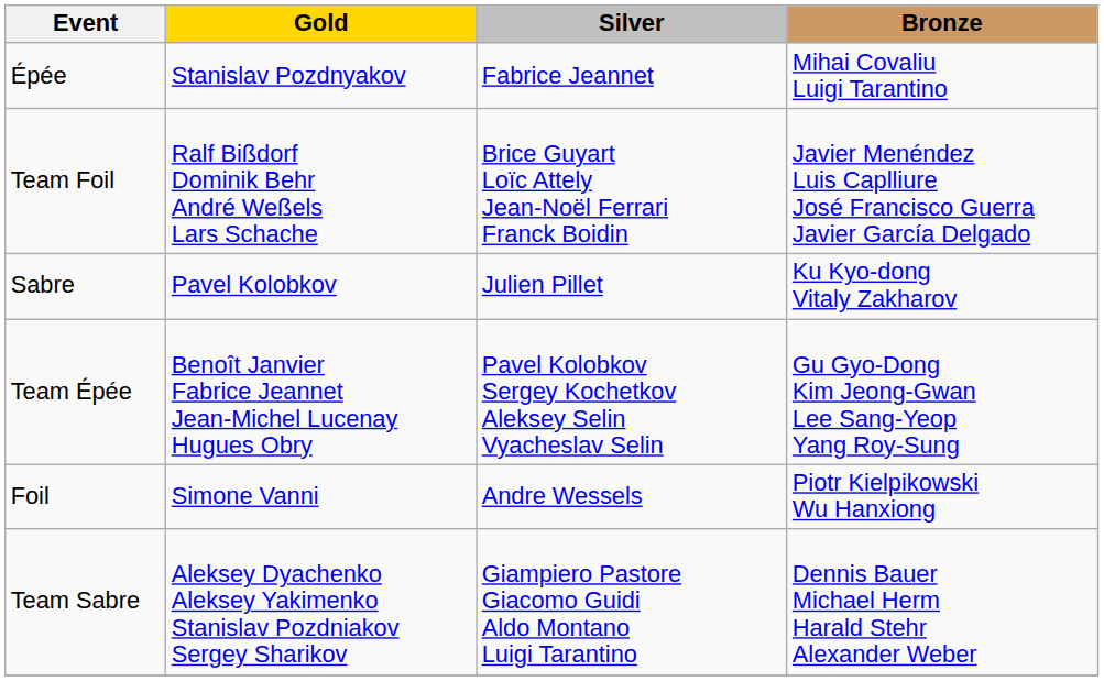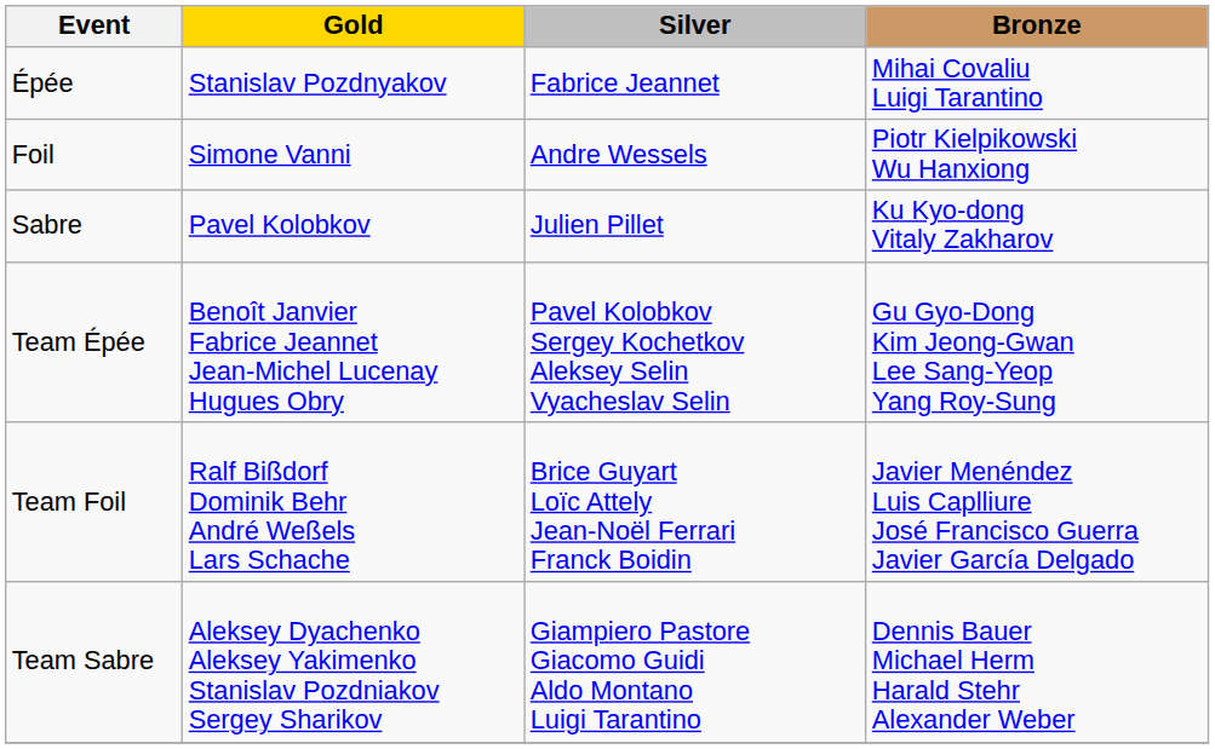 <table class="wikitable">
 <tr>
 <th width="100">Event</th>
 <th style="background-color:gold;" width="200"> Gold</th>
 <th style="background-color:silver;" width="200"> Silver</th>
 <th style="background-color:#CC9966;" width="200"> Bronze</th>
 </tr>
 <tr>
 <td>Épée</td>
 <td> <a href='#'>Stanislav Pozdnyakov</a></td>
 <td> <a href='#'>Fabrice Jeannet</a></td>
 <td> <a href='#'>Mihai Covaliu</a> <br>  <a href='#'>Luigi Tarantino</a></td>
 </tr>
 <tr>
-<td>Team Foil</td>
-<td><br><a href='#'>Ralf Bißdorf</a><br><a href='#'>Dominik Behr</a><br><a href='#'>André Weßels</a><br><a href='#'>Lars Schache</a></td>
-<td><br><a href='#'>Brice Guyart</a><br><a href='#'>Loïc Attely</a><br><a href='#'>Jean-Noël Ferrari</a><br><a href='#'>Franck Boidin</a></td>
-<td><br><a href='#'>Javier Menéndez</a><br><a href='#'>Luis Caplliure</a><br><a href='#'>José Francisco Guerra</a><br><a href='#'>Javier García Delgado</a></td>
+<td>Foil</td>
+<td> <a href='#'>Simone Vanni</a></td>
+<td> <a href='#'>Andre Wessels</a></td>
+<td> <a href='#'>Piotr Kielpikowski</a> <br>  <a href='#'>Wu Hanxiong</a></td>
 </tr>
 <tr>
 <td>Sabre</td>
 <td> <a href='#'>Pavel Kolobkov</a></td>
 <td> <a href='#'>Julien Pillet</a></td>
 <td> <a href='#'>Ku Kyo-dong</a> <br>  <a href='#'>Vitaly Zakharov</a></td>
 </tr>
 <tr>
 <td>Team Épée</td>
 <td><br><a href='#'>Benoît Janvier</a><br><a href='#'>Fabrice Jeannet</a><br><a href='#'>Jean-Michel Lucenay</a><br><a href='#'>Hugues Obry</a></td>
 <td><br><a href='#'>Pavel Kolobkov</a><br><a href='#'>Sergey Kochetkov</a><br><a href='#'>Aleksey Selin</a><br><a href='#'>Vyacheslav Selin</a></td>
 <td><br><a href='#'>Gu Gyo-Dong</a><br><a href='#'>Kim Jeong-Gwan</a><br><a href='#'>Lee Sang-Yeop</a><br><a href='#'>Yang Roy-Sung</a></td>
 </tr>
 <tr>
-<td>Foil</td>
-<td> <a href='#'>Simone Vanni</a></td>
-<td> <a href='#'>Andre Wessels</a></td>
-<td> <a href='#'>Piotr Kielpikowski</a> <br>  <a href='#'>Wu Hanxiong</a></td>
+<td>Team Foil</td>
+<td><br><a href='#'>Ralf Bißdorf</a><br><a href='#'>Dominik Behr</a><br><a href='#'>André Weßels</a><br><a href='#'>Lars Schache</a></td>
+<td><br><a href='#'>Brice Guyart</a><br><a href='#'>Loïc Attely</a><br><a href='#'>Jean-Noël Ferrari</a><br><a href='#'>Franck Boidin</a></td>
+<td><br><a href='#'>Javier Menéndez</a><br><a href='#'>Luis Caplliure</a><br><a href='#'>José Francisco Guerra</a><br><a href='#'>Javier García Delgado</a></td>
 </tr>
 <tr>
 <td>Team Sabre</td>
 <td><br><a href='#'>Aleksey Dyachenko</a><br><a href='#'>Aleksey Yakimenko</a><br><a href='#'>Stanislav Pozdniakov</a><br><a href='#'>Sergey Sharikov</a></td>
 <td><br><a href='#'>Giampiero Pastore</a><br><a href='#'>Giacomo Guidi</a><br><a href='#'>Aldo Montano</a><br><a href='#'>Luigi Tarantino</a></td>
 <td><br><a href='#'>Dennis Bauer</a><br><a href='#'>Michael Herm</a><br><a href='#'>Harald Stehr</a><br><a href='#'>Alexander Weber</a></td>
 </tr>
 <tr>
 </tr>
 </table>
